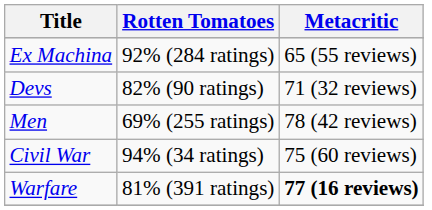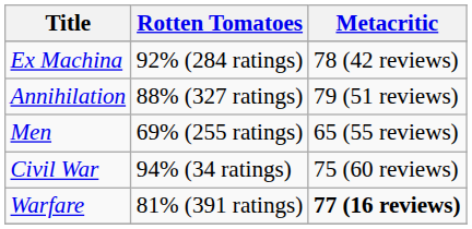 <table class="wikitable">
 <tr>
 <th>Title</th>
 <th><a href='#'>Rotten Tomatoes</a></th>
 <th><a href='#'>Metacritic</a></th>
 </tr>
 <tr>
 </tr>
 <tr>
 <td><em><a href='#'>Ex Machina</a></em></td>
 <td>92% (284 ratings)</td>
-<td>65 (55 reviews)</td>
+<td>78 (42 reviews)</td>
 </tr>
 <tr>
-<td><em><a href='#'>Devs</a></em></td>
-<td>82% (90 ratings)</td>
-<td>71 (32 reviews)</td>
+<td><em><a href='#'>Annihilation</a></em></td>
+<td>88% (327 ratings)</td>
+<td>79 (51 reviews)</td>
 </tr>
 <tr>
 <td><em><a href='#'>Men</a></em></td>
 <td>69% (255 ratings)</td>
-<td>78 (42 reviews)</td>
+<td>65 (55 reviews)</td>
 </tr>
 <tr>
 <td><em><a href='#'>Civil War</a></em></td>
 <td>94% (34 ratings)</td>
 <td>75 (60 reviews)</td>
 </tr>
 <tr>
 <td><em><a href='#'>Warfare</a></em></td>
 <td>81% (391 ratings)</td>
 <td><strong>77 (16 reviews)</strong></td>
 </tr>
 <tr>
 </tr>
 </table>
